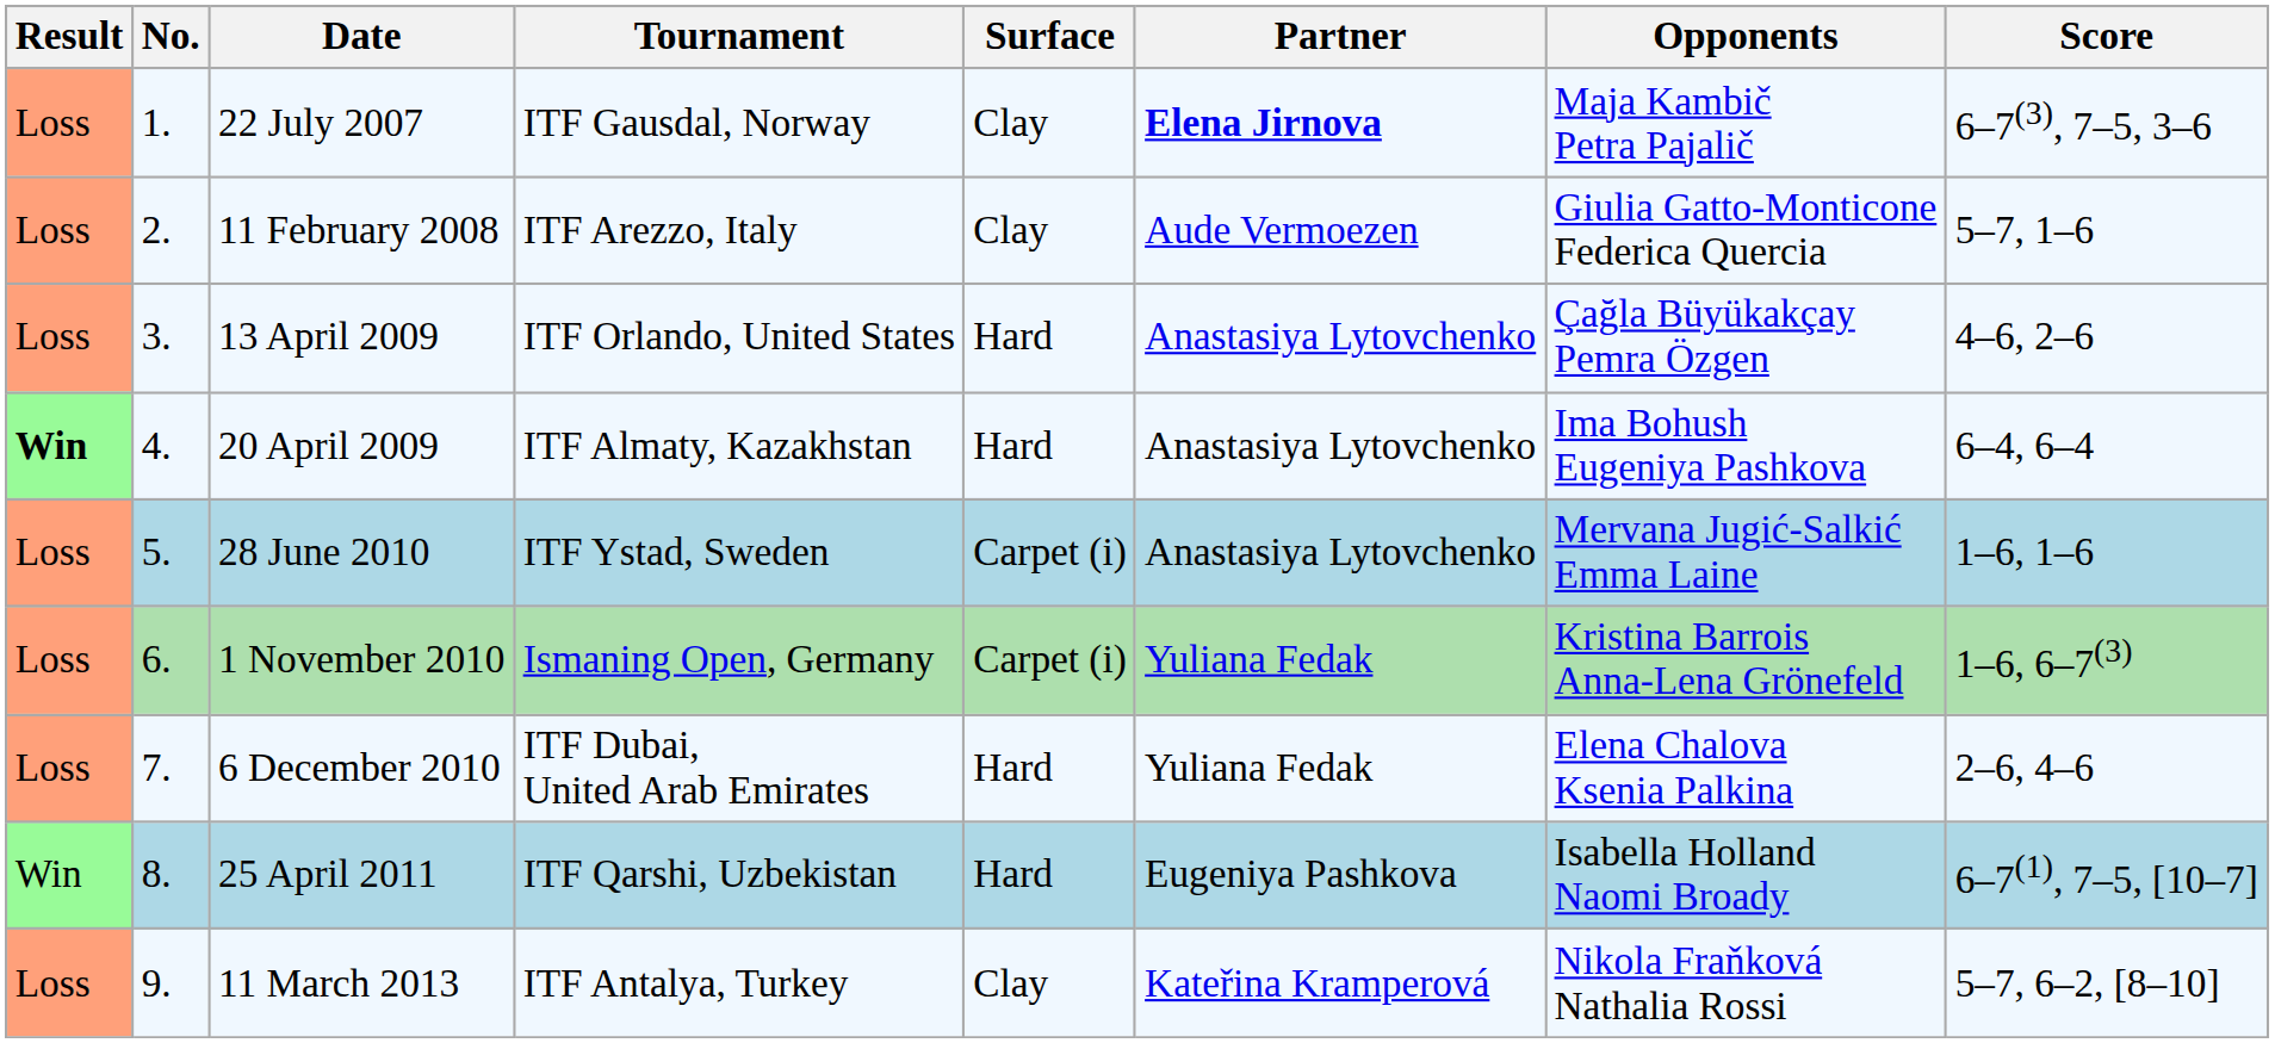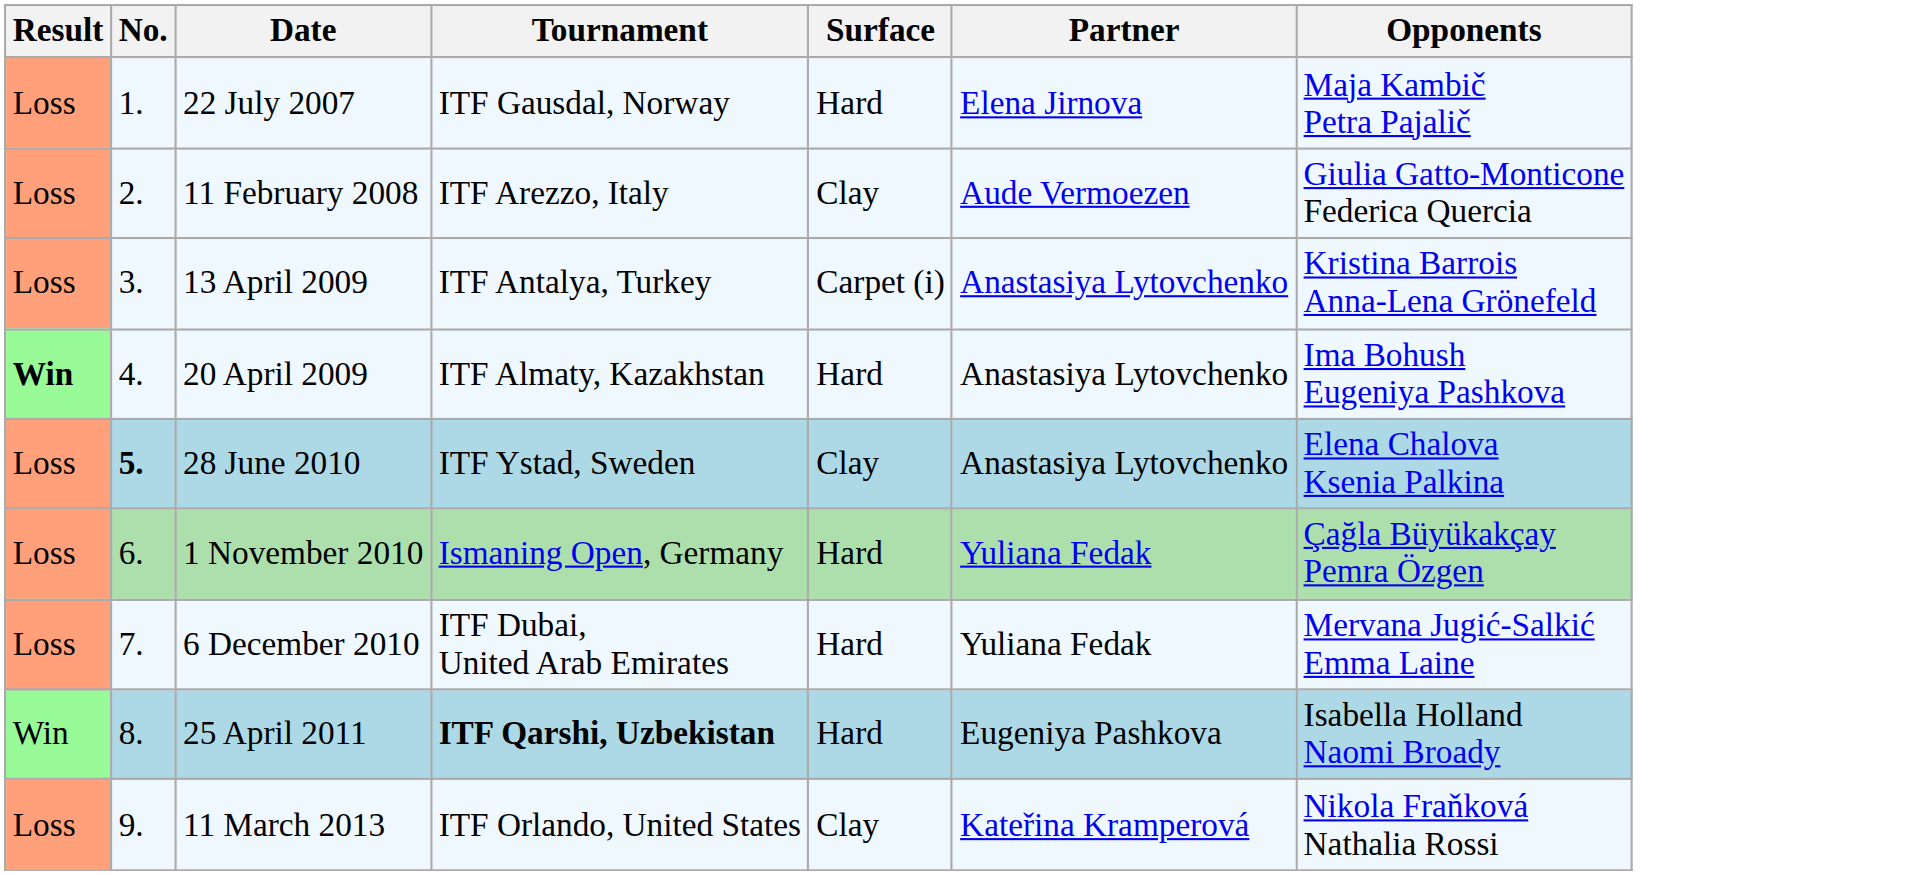 <table class="sortable wikitable">
 <tr>
 <th>Result</th>
 <th>No.</th>
 <th>Date</th>
 <th>Tournament</th>
 <th>Surface</th>
 <th>Partner</th>
 <th>Opponents</th>
-<th class="unsortable">Score</th>
 </tr>
 <tr style="background:#f0f8ff;">
 <td style="background:#ffa07a;">Loss</td>
 <td>1.</td>
 <td>22 July 2007</td>
 <td>ITF Gausdal, Norway</td>
-<td>Clay</td>
-<td><strong> <a href='#'>Elena Jirnova</a></strong></td>
+<td>Hard</td>
+<td> <a href='#'>Elena Jirnova</a></td>
 <td> <a href='#'>Maja Kambič</a> <br>  <a href='#'>Petra Pajalič</a></td>
-<td>6–7<sup>(3)</sup>, 7–5, 3–6</td>
 </tr>
 <tr style="background:#f0f8ff;">
 <td style="background:#ffa07a;">Loss</td>
 <td>2.</td>
 <td>11 February 2008</td>
 <td>ITF Arezzo, Italy</td>
 <td>Clay</td>
 <td> <a href='#'>Aude Vermoezen</a></td>
 <td> <a href='#'>Giulia Gatto-Monticone</a> <br>  Federica Quercia</td>
-<td>5–7, 1–6</td>
 </tr>
 <tr style="background:#f0f8ff;">
 <td style="background:#ffa07a;">Loss</td>
 <td>3.</td>
 <td>13 April 2009</td>
-<td>ITF Orlando,  United States</td>
-<td>Hard</td>
+<td>ITF Antalya, Turkey</td>
+<td>Carpet (i)</td>
 <td> <a href='#'>Anastasiya Lytovchenko</a></td>
-<td> <a href='#'>Çağla Büyükakçay</a> <br>  <a href='#'>Pemra Özgen</a></td>
-<td>4–6, 2–6</td>
+<td> <a href='#'>Kristina Barrois</a> <br>  <a href='#'>Anna-Lena Grönefeld</a></td>
 </tr>
 <tr style="background:#f0f8ff;">
 <td style="background:#98fb98;"><strong>Win</strong></td>
 <td>4.</td>
 <td>20 April 2009</td>
 <td>ITF Almaty, Kazakhstan</td>
 <td>Hard</td>
 <td> Anastasiya Lytovchenko</td>
 <td> <a href='#'>Ima Bohush</a> <br>  <a href='#'>Eugeniya Pashkova</a></td>
-<td>6–4, 6–4</td>
 </tr>
 <tr style="background:lightblue;">
 <td style="background:#ffa07a;">Loss</td>
-<td>5.</td>
+<td><strong>5.</strong></td>
 <td>28 June 2010</td>
 <td>ITF Ystad, Sweden</td>
-<td>Carpet (i)</td>
+<td>Clay</td>
 <td> Anastasiya Lytovchenko</td>
-<td> <a href='#'>Mervana Jugić-Salkić</a> <br>  <a href='#'>Emma Laine</a></td>
-<td>1–6, 1–6</td>
+<td> <a href='#'>Elena Chalova</a> <br>  <a href='#'>Ksenia Palkina</a></td>
 </tr>
 <tr style="background:#addfad;">
 <td style="background:#ffa07a;">Loss</td>
 <td>6.</td>
 <td>1 November 2010</td>
 <td><a href='#'>Ismaning Open</a>, Germany</td>
-<td>Carpet (i)</td>
+<td>Hard</td>
 <td> <a href='#'>Yuliana Fedak</a></td>
-<td> <a href='#'>Kristina Barrois</a> <br>  <a href='#'>Anna-Lena Grönefeld</a></td>
-<td>1–6, 6–7<sup>(3)</sup></td>
+<td> <a href='#'>Çağla Büyükakçay</a> <br>  <a href='#'>Pemra Özgen</a></td>
 </tr>
 <tr style="background:#f0f8ff;">
 <td style="background:#ffa07a;">Loss</td>
 <td>7.</td>
 <td>6 December 2010</td>
 <td>ITF Dubai, <br>United Arab Emirates</td>
 <td>Hard</td>
 <td> Yuliana Fedak</td>
-<td> <a href='#'>Elena Chalova</a> <br>  <a href='#'>Ksenia Palkina</a></td>
-<td>2–6, 4–6</td>
+<td> <a href='#'>Mervana Jugić-Salkić</a> <br>  <a href='#'>Emma Laine</a></td>
 </tr>
 <tr style="background:lightblue;">
 <td style="background:#98fb98;">Win</td>
 <td>8.</td>
 <td>25 April 2011</td>
-<td>ITF Qarshi, Uzbekistan</td>
+<td><strong>ITF Qarshi, Uzbekistan</strong></td>
 <td>Hard</td>
 <td> Eugeniya Pashkova</td>
 <td> Isabella Holland <br>  <a href='#'>Naomi Broady</a></td>
-<td>6–7<sup>(1)</sup>, 7–5, [10–7]</td>
 </tr>
 <tr style="background:#f0f8ff;">
 <td style="background:#ffa07a;">Loss</td>
 <td>9.</td>
 <td>11 March 2013</td>
-<td>ITF Antalya, Turkey</td>
+<td>ITF Orlando,  United States</td>
 <td>Clay</td>
 <td> <a href='#'>Kateřina Kramperová</a></td>
 <td> <a href='#'>Nikola Fraňková</a> <br>  Nathalia Rossi</td>
-<td>5–7, 6–2, [8–10]</td>
 </tr>
 </table>
